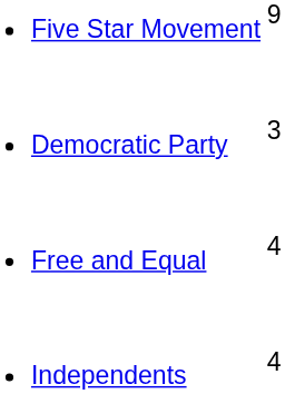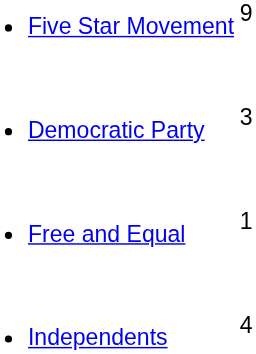 <table>
 <tr>
 <td><br><ul><li><a href='#'>Five Star Movement</a></li></ul></td>
 <td><div>9</div></td>
 </tr>
 <tr>
 <td><br><ul><li><a href='#'>Democratic Party</a></li></ul></td>
 <td><div>3</div></td>
 </tr>
 <tr>
 <td><br><ul><li><a href='#'>Free and Equal</a></li></ul></td>
-<td><div>4</div></td>
+<td><div>1</div></td>
 </tr>
 <tr>
 <td><br><ul><li><a href='#'>Independents</a></li></ul></td>
 <td><div>4</div></td>
 </tr>
 </table>
